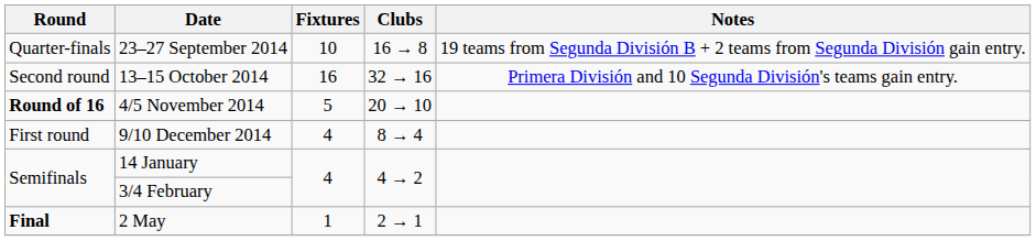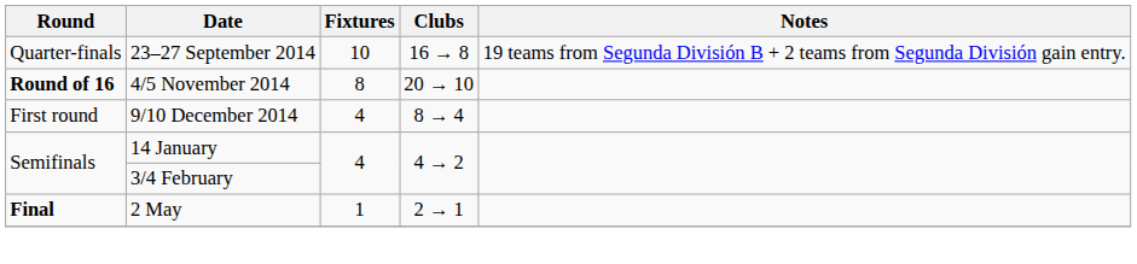 <table class="wikitable">
 <tr>
 <th>Round</th>
 <th>Date</th>
 <th>Fixtures</th>
 <th>Clubs</th>
 <th>Notes</th>
 </tr>
 <tr>
 <td>Quarter-finals</td>
 <td>23–27 September 2014</td>
 <td align=center>10</td>
 <td align=center>16 → 8</td>
 <td align=center>19 teams from <a href='#'>Segunda División B</a> + 2 teams from <a href='#'>Segunda División</a> gain entry.</td>
 </tr>
 <tr>
-<td>Second round</td>
-<td>13–15 October 2014</td>
-<td align=center>16</td>
-<td align=center>32 → 16</td>
-<td align=center><a href='#'>Primera División</a> and 10 <a href='#'>Segunda División</a>'s teams gain entry.</td>
-</tr>
-<tr>
 <td><strong>Round of 16</strong></td>
 <td>4/5 November 2014</td>
-<td align=center>5</td>
+<td align=center>8</td>
 <td align=center>20 → 10</td>
 <td></td>
 </tr>
 <tr>
 <td>First round</td>
 <td>9/10 December 2014</td>
 <td align=center>4</td>
 <td align=center>8 → 4</td>
 <td></td>
 </tr>
 <tr>
 <td rowspan=2>Semifinals</td>
 <td>14 January</td>
 <td rowspan=2 align=center>4</td>
 <td rowspan=2 align=center>4 → 2</td>
 <td rowspan=2 align=center></td>
 </tr>
 <tr>
 <td>3/4 February</td>
 </tr>
 <tr>
 <td><strong>Final</strong></td>
 <td>2 May</td>
 <td align=center>1</td>
 <td align=center>2 → 1</td>
 <td align=center></td>
 </tr>
 <tr>
 </tr>
 </table>
